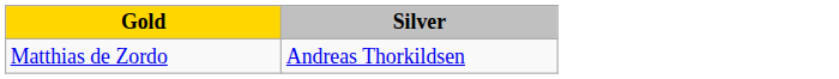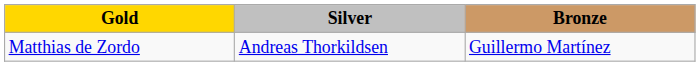 <table class="wikitable" style="text-align:left">
 <tr align="center">
 <td width=200 bgcolor=gold><strong>Gold</strong></td>
 <td width=200 bgcolor=silver><strong>Silver</strong></td>
+<td width=200 bgcolor=CC9966><strong>Bronze</strong></td>
 </tr>
 <tr>
 <td><a href='#'>Matthias de Zordo</a><br><em></em></td>
 <td><a href='#'>Andreas Thorkildsen</a><br><em></em></td>
+<td><a href='#'>Guillermo Martínez</a><br><em></em></td>
 </tr>
 </table>
